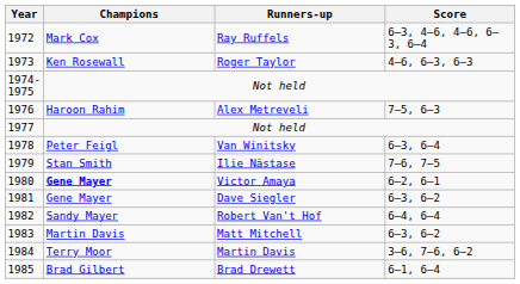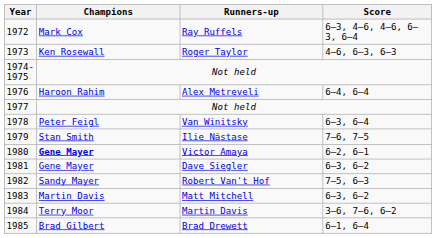 <table class="wikitable">
 <tr>
 <th style="width:40px">Year</th>
 <th style="width:200px">Champions</th>
 <th style="width:200px">Runners-up</th>
 <th style="width:150px" class="unsortable">Score</th>
 </tr>
 <tr>
 <td>1972</td>
 <td> <a href='#'>Mark Cox</a></td>
 <td> <a href='#'>Ray Ruffels</a></td>
 <td>6–3, 4–6, 4–6, 6–3, 6–4</td>
 </tr>
 <tr>
 <td>1973</td>
 <td> <a href='#'>Ken Rosewall</a></td>
 <td> <a href='#'>Roger Taylor</a></td>
 <td>4–6, 6–3, 6–3</td>
 </tr>
 <tr>
 <td>1974-1975</td>
 <td colspan=3 align=center><em>Not held</em></td>
 </tr>
 <tr>
 <td>1976</td>
 <td> <a href='#'>Haroon Rahim</a></td>
 <td> <a href='#'>Alex Metreveli</a></td>
-<td>7–5, 6–3</td>
+<td>6–4, 6–4</td>
 </tr>
 <tr>
 <td>1977</td>
 <td colspan=3 align=center><em>Not held</em></td>
 </tr>
 <tr>
 <td>1978</td>
 <td> <a href='#'>Peter Feigl</a></td>
 <td> <a href='#'>Van Winitsky</a></td>
 <td>6–3, 6–4</td>
 </tr>
 <tr>
 <td>1979</td>
 <td> <a href='#'>Stan Smith</a></td>
 <td> <a href='#'>Ilie Năstase</a></td>
 <td>7–6, 7–5</td>
 </tr>
 <tr>
 <td>1980</td>
 <td><strong> <a href='#'>Gene Mayer</a></strong></td>
 <td> <a href='#'>Victor Amaya</a></td>
 <td>6–2, 6–1</td>
 </tr>
 <tr>
 <td>1981</td>
 <td> <a href='#'>Gene Mayer</a></td>
 <td> <a href='#'>Dave Siegler</a></td>
 <td>6–3, 6–2</td>
 </tr>
 <tr>
 <td>1982</td>
 <td> <a href='#'>Sandy Mayer</a></td>
 <td> <a href='#'>Robert Van't Hof</a></td>
-<td>6–4, 6–4</td>
+<td>7–5, 6–3</td>
 </tr>
 <tr>
 <td>1983</td>
 <td> <a href='#'>Martin Davis</a></td>
 <td> <a href='#'>Matt Mitchell</a></td>
 <td>6–3, 6–2</td>
 </tr>
 <tr>
 <td>1984</td>
 <td> <a href='#'>Terry Moor</a></td>
 <td> <a href='#'>Martin Davis</a></td>
 <td>3–6, 7–6, 6–2</td>
 </tr>
 <tr>
 <td>1985</td>
 <td> <a href='#'>Brad Gilbert</a></td>
 <td> <a href='#'>Brad Drewett</a></td>
 <td>6–1, 6–4</td>
 </tr>
 </table>
